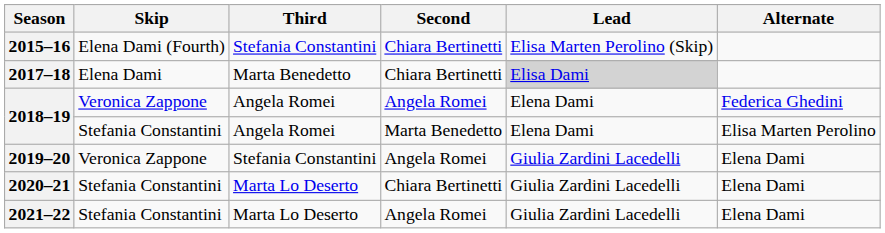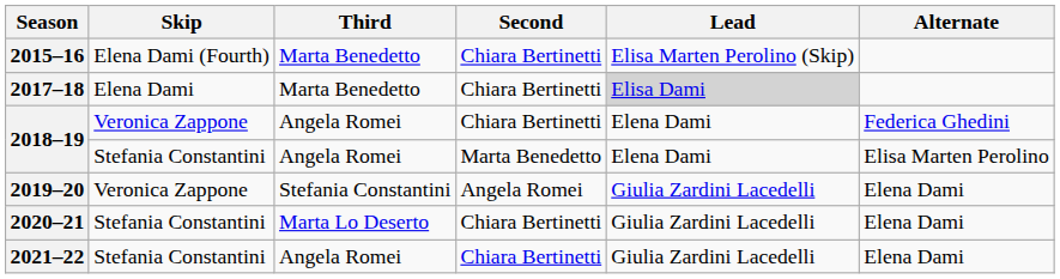 <table class="wikitable">
 <tr>
 <th scope="col">Season</th>
 <th scope="col">Skip</th>
 <th scope="col">Third</th>
 <th scope="col">Second</th>
 <th scope="col">Lead</th>
 <th scope="col">Alternate</th>
 </tr>
 <tr>
 <th scope="row">2015–16</th>
 <td>Elena Dami (Fourth)</td>
-<td><a href='#'>Stefania Constantini</a></td>
+<td><a href='#'>Marta Benedetto</a></td>
 <td><a href='#'>Chiara Bertinetti</a></td>
 <td><a href='#'>Elisa Marten Perolino</a> (Skip)</td>
 <td></td>
 </tr>
 <tr>
 <th scope="row">2017–18</th>
 <td>Elena Dami</td>
 <td>Marta Benedetto</td>
 <td>Chiara Bertinetti</td>
 <td style="background: lightgrey;"><a href='#'>Elisa Dami</a></td>
 <td></td>
 </tr>
 <tr>
 <th scope="row" rowspan=2>2018–19</th>
 <td><a href='#'>Veronica Zappone</a></td>
 <td>Angela Romei</td>
-<td><a href='#'>Angela Romei</a></td>
+<td>Chiara Bertinetti</td>
 <td>Elena Dami</td>
 <td><a href='#'>Federica Ghedini</a></td>
 </tr>
 <tr>
 <td>Stefania Constantini</td>
 <td>Angela Romei</td>
 <td>Marta Benedetto</td>
 <td>Elena Dami</td>
 <td>Elisa Marten Perolino</td>
 </tr>
 <tr>
 <th scope="row">2019–20</th>
 <td>Veronica Zappone</td>
 <td>Stefania Constantini</td>
 <td>Angela Romei</td>
 <td><a href='#'>Giulia Zardini Lacedelli</a></td>
 <td>Elena Dami</td>
 </tr>
 <tr>
 <th scope="row">2020–21</th>
 <td>Stefania Constantini</td>
 <td><a href='#'>Marta Lo Deserto</a></td>
 <td>Chiara Bertinetti</td>
 <td>Giulia Zardini Lacedelli</td>
 <td>Elena Dami</td>
 </tr>
 <tr>
 <th scope="row">2021–22</th>
 <td>Stefania Constantini</td>
-<td>Marta Lo Deserto</td>
 <td>Angela Romei</td>
+<td><a href='#'>Chiara Bertinetti</a></td>
 <td>Giulia Zardini Lacedelli</td>
 <td>Elena Dami</td>
 </tr>
 </table>
